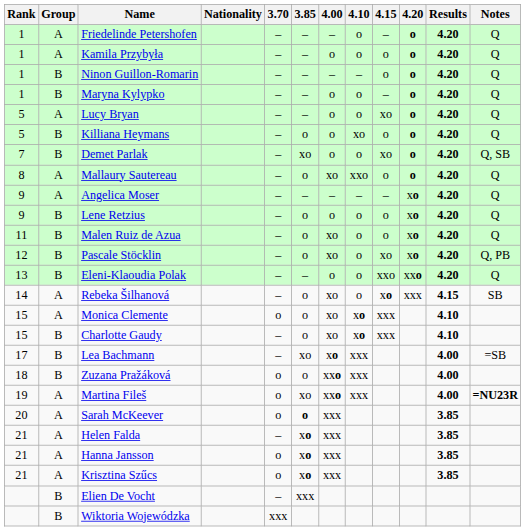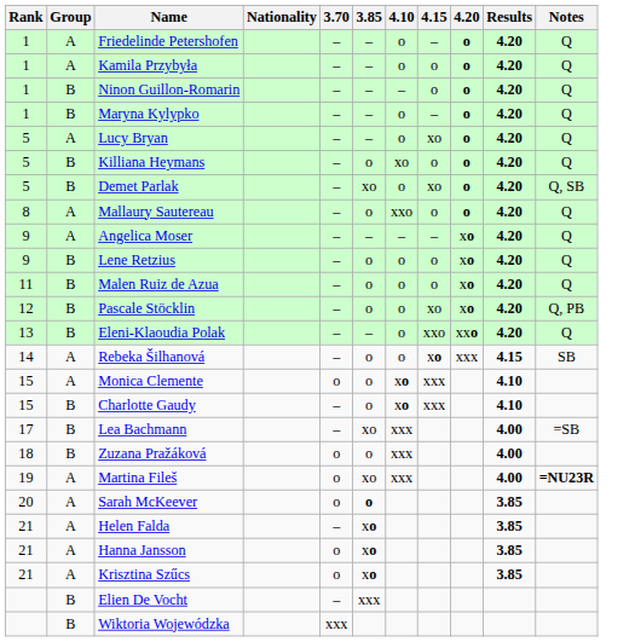 <table class="wikitable sortable" style="text-align:center;font-size:95%">
 <tr>
 <th>Rank</th>
 <th>Group</th>
 <th>Name</th>
 <th>Nationality</th>
 <th>3.70</th>
 <th>3.85</th>
-<th>4.00</th>
 <th>4.10</th>
 <th>4.15</th>
 <th>4.20</th>
 <th>Results</th>
 <th>Notes</th>
 </tr>
 <tr bgcolor=ccffcc>
 <td>1</td>
 <td>A</td>
 <td align=left><a href='#'>Friedelinde Petershofen</a></td>
 <td align=left></td>
-<td>–</td>
 <td>–</td>
 <td>–</td>
 <td>o</td>
 <td>–</td>
 <td><strong>o</strong></td>
 <td><strong>4.20</strong></td>
 <td>Q</td>
 </tr>
 <tr bgcolor=ccffcc>
 <td>1</td>
 <td>A</td>
 <td align=left><a href='#'>Kamila Przybyła</a></td>
 <td align=left></td>
 <td>–</td>
 <td>–</td>
 <td>o</td>
 <td>o</td>
-<td>o</td>
 <td><strong>o</strong></td>
 <td><strong>4.20</strong></td>
 <td>Q</td>
 </tr>
 <tr bgcolor=ccffcc>
 <td>1</td>
 <td>B</td>
 <td align=left><a href='#'>Ninon Guillon-Romarin</a></td>
 <td align=left></td>
-<td>–</td>
 <td>–</td>
 <td>–</td>
 <td>–</td>
 <td>o</td>
 <td><strong>o</strong></td>
 <td><strong>4.20</strong></td>
 <td>Q</td>
 </tr>
 <tr bgcolor=ccffcc>
 <td>1</td>
 <td>B</td>
 <td align=left><a href='#'>Maryna Kylypko</a></td>
 <td align=left></td>
 <td>–</td>
 <td>–</td>
 <td>o</td>
-<td>o</td>
 <td>–</td>
 <td><strong>o</strong></td>
 <td><strong>4.20</strong></td>
 <td>Q</td>
 </tr>
 <tr bgcolor=ccffcc>
 <td>5</td>
 <td>A</td>
 <td align=left><a href='#'>Lucy Bryan</a></td>
 <td align=left></td>
 <td>–</td>
 <td>–</td>
 <td>o</td>
-<td>o</td>
 <td>xo</td>
 <td><strong>o</strong></td>
 <td><strong>4.20</strong></td>
 <td>Q</td>
 </tr>
 <tr bgcolor=ccffcc>
 <td>5</td>
 <td>B</td>
 <td align=left><a href='#'>Killiana Heymans</a></td>
 <td align=left></td>
 <td>–</td>
 <td>o</td>
-<td>o</td>
 <td>xo</td>
 <td>o</td>
 <td><strong>o</strong></td>
 <td><strong>4.20</strong></td>
 <td>Q</td>
 </tr>
 <tr bgcolor=ccffcc>
-<td>7</td>
+<td>5</td>
 <td>B</td>
 <td align=left><a href='#'>Demet Parlak</a></td>
 <td align=left></td>
 <td>–</td>
 <td>xo</td>
-<td>o</td>
 <td>o</td>
 <td>xo</td>
 <td><strong>o</strong></td>
 <td><strong>4.20</strong></td>
 <td>Q, SB</td>
 </tr>
 <tr bgcolor=ccffcc>
 <td>8</td>
 <td>A</td>
 <td align=left><a href='#'>Mallaury Sautereau</a></td>
 <td align=left></td>
 <td>–</td>
 <td>o</td>
-<td>xo</td>
 <td>xxo</td>
 <td>o</td>
 <td><strong>o</strong></td>
 <td><strong>4.20</strong></td>
 <td>Q</td>
 </tr>
 <tr bgcolor=ccffcc>
 <td>9</td>
 <td>A</td>
 <td align=left><a href='#'>Angelica Moser</a></td>
 <td align=left></td>
-<td>–</td>
 <td>–</td>
 <td>–</td>
 <td>–</td>
 <td>–</td>
 <td>x<strong>o</strong></td>
 <td><strong>4.20</strong></td>
 <td>Q</td>
 </tr>
 <tr bgcolor=ccffcc>
 <td>9</td>
 <td>B</td>
 <td align=left><a href='#'>Lene Retzius</a></td>
 <td align=left></td>
 <td>–</td>
 <td>o</td>
 <td>o</td>
 <td>o</td>
-<td>o</td>
 <td>x<strong>o</strong></td>
 <td><strong>4.20</strong></td>
 <td>Q</td>
 </tr>
 <tr bgcolor=ccffcc>
 <td>11</td>
 <td>B</td>
 <td align=left><a href='#'>Malen Ruiz de Azua</a></td>
 <td align=left></td>
 <td>–</td>
 <td>o</td>
-<td>xo</td>
 <td>o</td>
 <td>o</td>
 <td>x<strong>o</strong></td>
 <td><strong>4.20</strong></td>
 <td>Q</td>
 </tr>
 <tr bgcolor=ccffcc>
 <td>12</td>
 <td>B</td>
 <td align=left><a href='#'>Pascale Stöcklin</a></td>
 <td align=left></td>
 <td>–</td>
 <td>o</td>
-<td>xo</td>
 <td>o</td>
 <td>xo</td>
 <td>x<strong>o</strong></td>
 <td><strong>4.20</strong></td>
 <td>Q, PB</td>
 </tr>
 <tr bgcolor=ccffcc>
 <td>13</td>
 <td>B</td>
 <td align=left><a href='#'>Eleni-Klaoudia Polak</a></td>
 <td align=left></td>
 <td>–</td>
 <td>–</td>
 <td>o</td>
-<td>o</td>
 <td>xxo</td>
 <td>xx<strong>o</strong></td>
 <td><strong>4.20</strong></td>
 <td>Q</td>
 </tr>
 <tr>
 <td>14</td>
 <td>A</td>
 <td align=left><a href='#'>Rebeka Šilhanová</a></td>
 <td align=left></td>
 <td>–</td>
 <td>o</td>
-<td>xo</td>
 <td>o</td>
 <td>x<strong>o</strong></td>
 <td>xxx</td>
 <td><strong>4.15</strong></td>
 <td>SB</td>
 </tr>
 <tr>
 <td>15</td>
 <td>A</td>
 <td align=left><a href='#'>Monica Clemente</a></td>
 <td align=left></td>
 <td>o</td>
 <td>o</td>
-<td>xo</td>
 <td>x<strong>o</strong></td>
 <td>xxx</td>
 <td></td>
 <td><strong>4.10</strong></td>
 <td></td>
 </tr>
 <tr>
 <td>15</td>
 <td>B</td>
 <td align=left><a href='#'>Charlotte Gaudy</a></td>
 <td align=left></td>
 <td>–</td>
 <td>o</td>
-<td>xo</td>
 <td>x<strong>o</strong></td>
 <td>xxx</td>
 <td></td>
 <td><strong>4.10</strong></td>
 <td></td>
 </tr>
 <tr>
 <td>17</td>
 <td>B</td>
 <td align=left><a href='#'>Lea Bachmann</a></td>
 <td align=left></td>
 <td>–</td>
 <td>xo</td>
-<td>x<strong>o</strong></td>
 <td>xxx</td>
 <td></td>
 <td></td>
 <td><strong>4.00</strong></td>
 <td>=SB</td>
 </tr>
 <tr>
 <td>18</td>
 <td>B</td>
 <td align=left><a href='#'>Zuzana Pražáková</a></td>
 <td align=left></td>
 <td>o</td>
 <td>o</td>
-<td>xx<strong>o</strong></td>
 <td>xxx</td>
 <td></td>
 <td></td>
 <td><strong>4.00</strong></td>
 <td></td>
 </tr>
 <tr>
 <td>19</td>
 <td>A</td>
 <td align=left><a href='#'>Martina Fileš</a></td>
 <td align=left></td>
 <td>o</td>
 <td>xo</td>
-<td>xx<strong>o</strong></td>
 <td>xxx</td>
 <td></td>
 <td></td>
 <td><strong>4.00</strong></td>
 <td><strong>=NU23R</strong></td>
 </tr>
 <tr>
 <td>20</td>
 <td>A</td>
 <td align=left><a href='#'>Sarah McKeever</a></td>
 <td align=left></td>
 <td>o</td>
 <td><strong>o</strong></td>
-<td>xxx</td>
 <td></td>
 <td></td>
 <td></td>
 <td><strong>3.85</strong></td>
 <td></td>
 </tr>
 <tr>
 <td>21</td>
 <td>A</td>
 <td align=left><a href='#'>Helen Falda</a></td>
 <td align=left></td>
 <td>–</td>
 <td>x<strong>o</strong></td>
-<td>xxx</td>
 <td></td>
 <td></td>
 <td></td>
 <td><strong>3.85</strong></td>
 <td></td>
 </tr>
 <tr>
 <td>21</td>
 <td>A</td>
 <td align=left><a href='#'>Hanna Jansson</a></td>
 <td align=left></td>
 <td>o</td>
 <td>x<strong>o</strong></td>
-<td>xxx</td>
 <td></td>
 <td></td>
 <td></td>
 <td><strong>3.85</strong></td>
 <td></td>
 </tr>
 <tr>
 <td>21</td>
 <td>A</td>
 <td align=left><a href='#'>Krisztina Szűcs</a></td>
 <td align=left></td>
 <td>o</td>
 <td>x<strong>o</strong></td>
-<td>xxx</td>
 <td></td>
 <td></td>
 <td></td>
 <td><strong>3.85</strong></td>
 <td></td>
 </tr>
 <tr>
 <td></td>
 <td>B</td>
 <td align=left><a href='#'>Elien De Vocht</a></td>
 <td align=left></td>
 <td>–</td>
 <td>xxx</td>
 <td></td>
 <td></td>
 <td></td>
-<td></td>
 <td><strong></strong></td>
 <td></td>
 </tr>
 <tr>
 <td></td>
 <td>B</td>
 <td align=left><a href='#'>Wiktoria Wojewódzka</a></td>
 <td align=left></td>
 <td>xxx</td>
 <td></td>
 <td></td>
 <td></td>
 <td></td>
-<td></td>
 <td><strong></strong></td>
 <td></td>
 </tr>
 </table>
